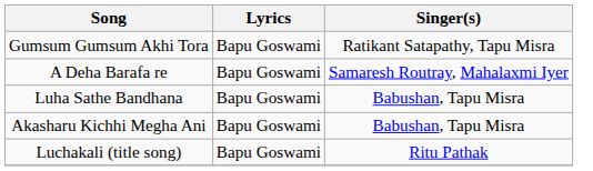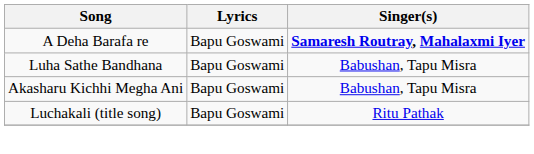 <table class="wikitable sortable" style="text-align:center;">
 <tr>
 <th>Song</th>
 <th>Lyrics</th>
 <th>Singer(s)</th>
 </tr>
 <tr>
-<td>Gumsum Gumsum Akhi Tora</td>
-<td>Bapu Goswami</td>
-<td>Ratikant Satapathy, Tapu Misra</td>
-</tr>
-<tr>
 <td>A Deha Barafa re</td>
 <td>Bapu Goswami</td>
-<td><a href='#'>Samaresh Routray</a>, <a href='#'>Mahalaxmi Iyer</a></td>
+<td><strong><a href='#'>Samaresh Routray</a>, <a href='#'>Mahalaxmi Iyer</a></strong></td>
 </tr>
 <tr>
 <td>Luha Sathe Bandhana</td>
 <td>Bapu Goswami</td>
 <td><a href='#'>Babushan</a>, Tapu Misra</td>
 </tr>
 <tr>
 <td>Akasharu Kichhi Megha Ani</td>
 <td>Bapu Goswami</td>
 <td><a href='#'>Babushan</a>, Tapu Misra</td>
 </tr>
 <tr>
 <td>Luchakali (title song)</td>
 <td>Bapu Goswami</td>
 <td><a href='#'>Ritu Pathak</a></td>
 </tr>
 <tr>
 </tr>
 </table>
